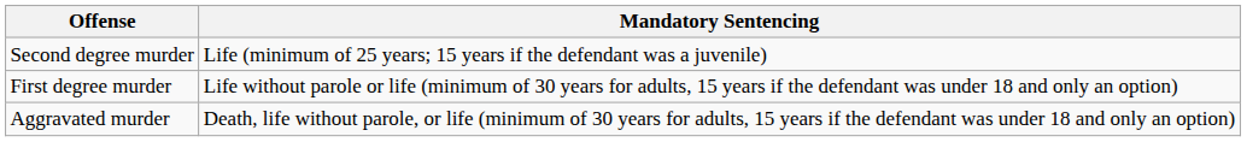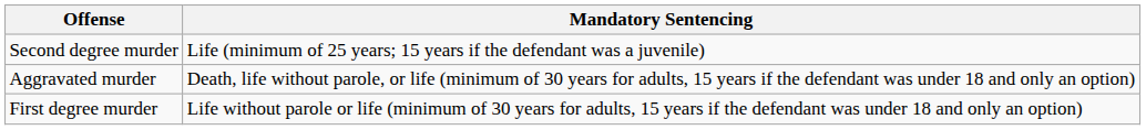 <table class="wikitable">
 <tr>
 <th>Offense</th>
 <th>Mandatory Sentencing</th>
 </tr>
 <tr>
 <td>Second degree murder</td>
 <td>Life (minimum of 25 years; 15 years if the defendant was a juvenile)</td>
 </tr>
 <tr>
+<td>Aggravated murder</td>
+<td>Death, life without parole, or life (minimum of 30 years for adults, 15 years if the defendant was under 18 and only an option)</td>
+</tr>
+<tr>
 <td>First degree murder</td>
 <td>Life without parole or life (minimum of 30 years for adults, 15 years if the defendant was under 18 and only an option)</td>
 </tr>
-<tr>
-<td>Aggravated murder</td>
-<td>Death, life without parole, or life (minimum of 30 years for adults, 15 years if the defendant was under 18 and only an option)</td>
-</tr>
 </table>
